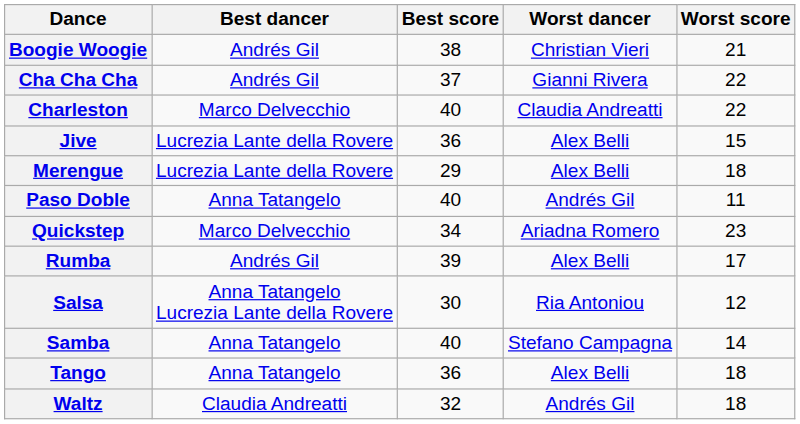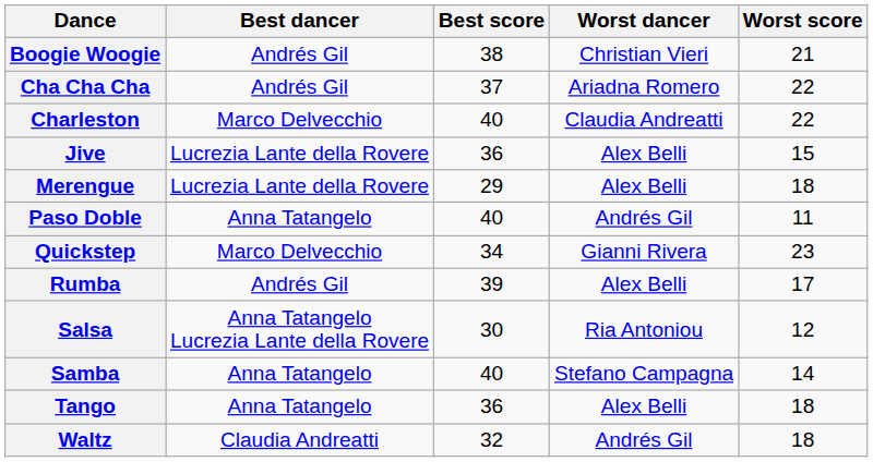 <table class="wikitable sortable" style="text-align:center;">
 <tr>
 <th>Dance</th>
 <th class="sortable">Best dancer</th>
 <th>Best score</th>
 <th class="sortable">Worst dancer</th>
 <th>Worst score</th>
 </tr>
 <tr>
 <th><a href='#'>Boogie Woogie</a></th>
 <td><a href='#'>Andrés Gil</a></td>
 <td>38</td>
 <td><a href='#'>Christian Vieri</a></td>
 <td>21</td>
 </tr>
 <tr>
 <th><a href='#'>Cha Cha Cha</a></th>
 <td><a href='#'>Andrés Gil</a></td>
 <td>37</td>
-<td><a href='#'>Gianni Rivera</a></td>
+<td><a href='#'>Ariadna Romero</a></td>
 <td>22</td>
 </tr>
 <tr>
 <th><a href='#'>Charleston</a></th>
 <td><a href='#'>Marco Delvecchio</a></td>
 <td>40</td>
 <td><a href='#'>Claudia Andreatti</a></td>
 <td>22</td>
 </tr>
 <tr>
 <th><a href='#'>Jive</a></th>
 <td><a href='#'>Lucrezia Lante della Rovere</a></td>
 <td>36</td>
 <td><a href='#'>Alex Belli</a></td>
 <td>15</td>
 </tr>
 <tr>
 <th><a href='#'>Merengue</a></th>
 <td><a href='#'>Lucrezia Lante della Rovere</a></td>
 <td>29</td>
 <td><a href='#'>Alex Belli</a></td>
 <td>18</td>
 </tr>
 <tr>
 <th><a href='#'>Paso Doble</a></th>
 <td><a href='#'>Anna Tatangelo</a></td>
 <td>40</td>
 <td><a href='#'>Andrés Gil</a></td>
 <td>11</td>
 </tr>
 <tr>
 <th><a href='#'>Quickstep</a></th>
 <td><a href='#'>Marco Delvecchio</a></td>
 <td>34</td>
-<td><a href='#'>Ariadna Romero</a></td>
+<td><a href='#'>Gianni Rivera</a></td>
 <td>23</td>
 </tr>
 <tr>
 <th><a href='#'>Rumba</a></th>
 <td><a href='#'>Andrés Gil</a></td>
 <td>39</td>
 <td><a href='#'>Alex Belli</a></td>
 <td>17</td>
 </tr>
 <tr>
 <th><a href='#'>Salsa</a></th>
 <td><a href='#'>Anna Tatangelo</a> <br> <a href='#'>Lucrezia Lante della Rovere</a></td>
 <td>30</td>
 <td><a href='#'>Ria Antoniou</a></td>
 <td>12</td>
 </tr>
 <tr>
 <th><a href='#'>Samba</a></th>
 <td><a href='#'>Anna Tatangelo</a></td>
 <td>40</td>
 <td><a href='#'>Stefano Campagna</a></td>
 <td>14</td>
 </tr>
 <tr>
 <th><a href='#'>Tango</a></th>
 <td><a href='#'>Anna Tatangelo</a></td>
 <td>36</td>
 <td><a href='#'>Alex Belli</a></td>
 <td>18</td>
 </tr>
 <tr>
 <th><a href='#'>Waltz</a></th>
 <td><a href='#'>Claudia Andreatti</a></td>
 <td>32</td>
 <td><a href='#'>Andrés Gil</a></td>
 <td>18</td>
 </tr>
 </table>
